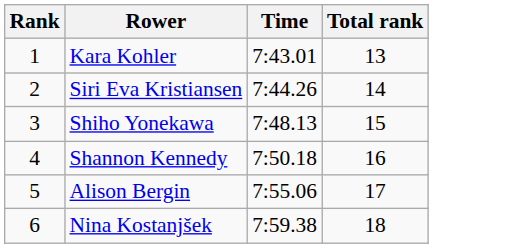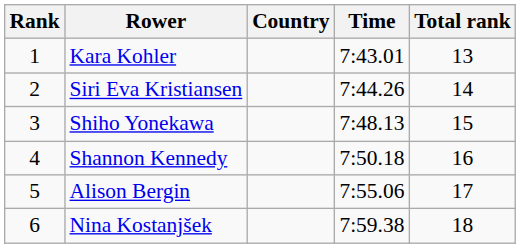 <table class="wikitable" style="text-align:center">
 <tr>
 <th>Rank</th>
 <th>Rower</th>
+<th>Country</th>
 <th>Time</th>
 <th>Total rank</th>
 </tr>
 <tr>
 <td>1</td>
 <td align="left"><a href='#'>Kara Kohler</a></td>
+<td align="left"></td>
 <td>7:43.01</td>
 <td>13</td>
 </tr>
 <tr>
 <td>2</td>
 <td align="left"><a href='#'>Siri Eva Kristiansen</a></td>
+<td align="left"></td>
 <td>7:44.26</td>
 <td>14</td>
 </tr>
 <tr>
 <td>3</td>
 <td align="left"><a href='#'>Shiho Yonekawa</a></td>
+<td align="left"></td>
 <td>7:48.13</td>
 <td>15</td>
 </tr>
 <tr>
 <td>4</td>
 <td align="left"><a href='#'>Shannon Kennedy</a></td>
+<td align="left"></td>
 <td>7:50.18</td>
 <td>16</td>
 </tr>
 <tr>
 <td>5</td>
 <td align="left"><a href='#'>Alison Bergin</a></td>
+<td align="left"></td>
 <td>7:55.06</td>
 <td>17</td>
 </tr>
 <tr>
 <td>6</td>
 <td align="left"><a href='#'>Nina Kostanjšek</a></td>
+<td align="left"></td>
 <td>7:59.38</td>
 <td>18</td>
 </tr>
 </table>
